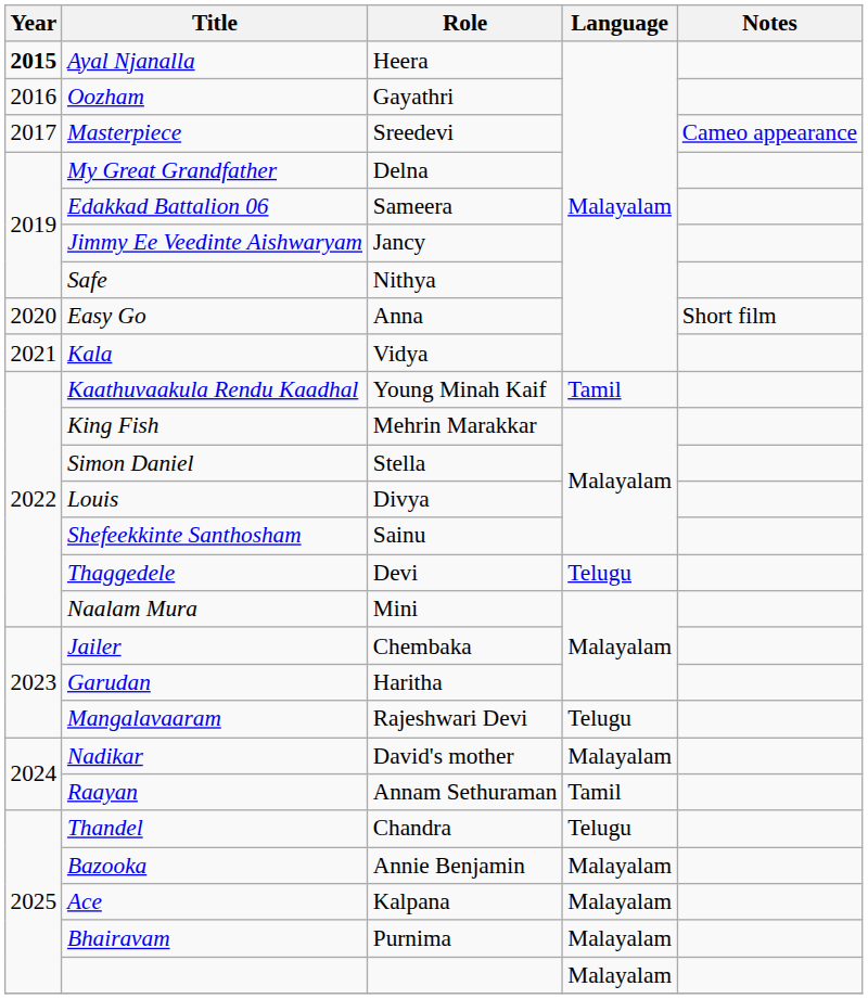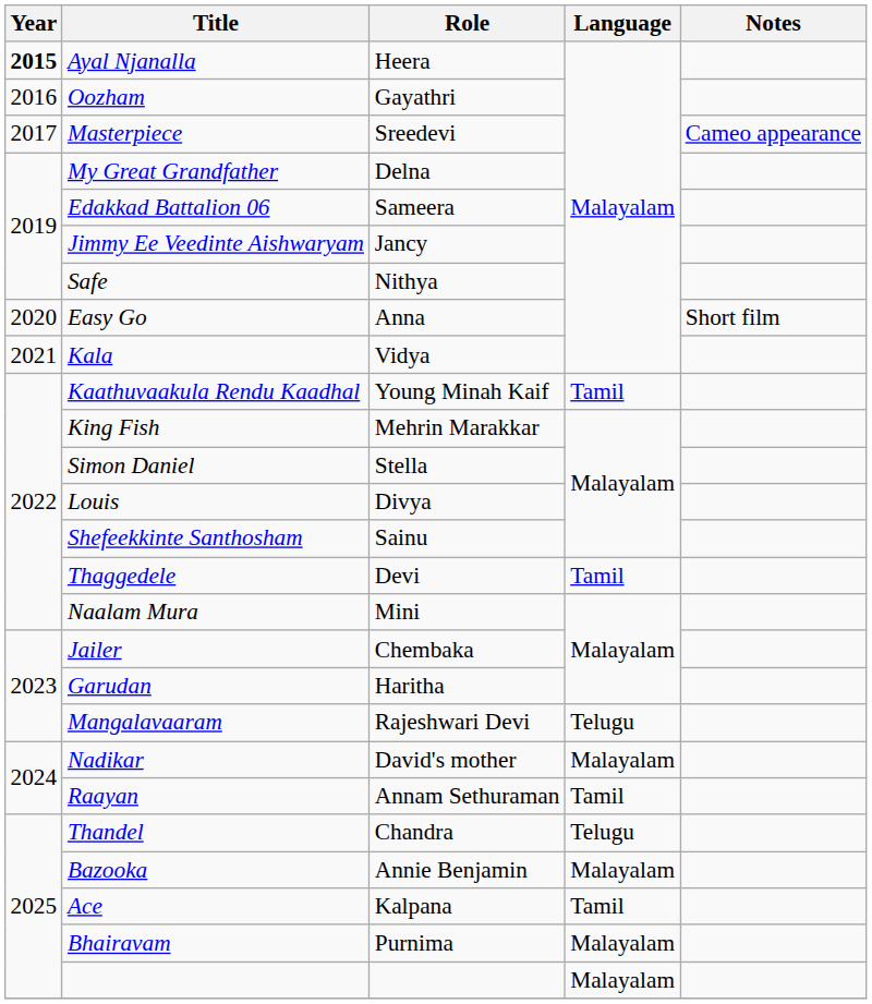 <table class="wikitable sortable">
 <tr>
 <th scope="col">Year</th>
 <th scope="col">Title</th>
 <th scope="col">Role</th>
 <th>Language</th>
 <th scope="col" class="unsortable">Notes</th>
 </tr>
 <tr>
 <td><strong>2015</strong></td>
 <td><em><a href='#'>Ayal Njanalla</a></em></td>
 <td>Heera</td>
 <td rowspan="9"><a href='#'>Malayalam</a></td>
 <td></td>
 </tr>
 <tr>
 <td>2016</td>
 <td><em><a href='#'>Oozham</a></em></td>
 <td>Gayathri</td>
 <td></td>
 </tr>
 <tr>
 <td>2017</td>
 <td><em><a href='#'>Masterpiece</a></em></td>
 <td>Sreedevi</td>
 <td><a href='#'>Cameo appearance</a></td>
 </tr>
 <tr>
 <td rowspan=4>2019</td>
 <td><em><a href='#'>My Great Grandfather</a></em></td>
 <td>Delna</td>
 <td></td>
 </tr>
 <tr>
 <td><em><a href='#'>Edakkad Battalion 06</a></em></td>
 <td>Sameera</td>
 <td></td>
 </tr>
 <tr>
 <td><em><a href='#'>Jimmy Ee Veedinte Aishwaryam</a></em></td>
 <td>Jancy</td>
 <td></td>
 </tr>
 <tr>
 <td><em>Safe</em></td>
 <td>Nithya</td>
 <td></td>
 </tr>
 <tr>
 <td>2020</td>
 <td><em>Easy Go</em></td>
 <td>Anna</td>
 <td>Short film</td>
 </tr>
 <tr>
 <td rowspan=1>2021</td>
 <td><em><a href='#'>Kala</a></em></td>
 <td>Vidya</td>
 <td></td>
 </tr>
 <tr>
 <td rowspan="7">2022</td>
 <td><em><a href='#'>Kaathuvaakula Rendu Kaadhal</a></em></td>
 <td>Young Minah Kaif</td>
 <td><a href='#'>Tamil</a></td>
 <td></td>
 </tr>
 <tr>
 <td><em>King Fish</em></td>
 <td>Mehrin Marakkar</td>
 <td rowspan="4">Malayalam</td>
 <td></td>
 </tr>
 <tr>
 <td><em>Simon Daniel</em></td>
 <td>Stella</td>
 <td></td>
 </tr>
 <tr>
 <td><em>Louis</em></td>
 <td>Divya</td>
 <td></td>
 </tr>
 <tr>
 <td><em><a href='#'>Shefeekkinte Santhosham</a></em></td>
 <td>Sainu</td>
 <td></td>
 </tr>
 <tr>
 <td><em><a href='#'>Thaggedele</a></em></td>
 <td>Devi</td>
-<td><a href='#'>Telugu</a></td>
+<td><a href='#'>Tamil</a></td>
 <td></td>
 </tr>
 <tr>
 <td><em>Naalam Mura</em></td>
 <td>Mini</td>
 <td rowspan="3">Malayalam</td>
 <td></td>
 </tr>
 <tr>
 <td rowspan="3">2023</td>
 <td><em><a href='#'>Jailer</a></em></td>
 <td>Chembaka</td>
 <td></td>
 </tr>
 <tr>
 <td><em><a href='#'>Garudan</a></em></td>
 <td>Haritha</td>
 <td></td>
 </tr>
 <tr>
 <td><em><a href='#'>Mangalavaaram</a></em></td>
 <td>Rajeshwari Devi</td>
 <td>Telugu</td>
 <td></td>
 </tr>
 <tr>
 <td rowspan="2">2024</td>
 <td><em><a href='#'>Nadikar</a></em></td>
 <td>David's mother</td>
 <td>Malayalam</td>
 <td></td>
 </tr>
 <tr>
 <td><em><a href='#'>Raayan</a></em></td>
 <td>Annam Sethuraman</td>
 <td>Tamil</td>
 <td></td>
 </tr>
 <tr>
 <td rowspan=5>2025</td>
 <td><em><a href='#'>Thandel</a></em></td>
 <td>Chandra</td>
 <td>Telugu</td>
 <td></td>
 </tr>
 <tr>
 <td><em><a href='#'>Bazooka</a></em></td>
 <td>Annie Benjamin</td>
 <td>Malayalam</td>
 <td></td>
 </tr>
 <tr>
 <td><em><a href='#'>Ace</a></em></td>
 <td>Kalpana</td>
-<td>Malayalam</td>
+<td>Tamil</td>
 <td></td>
 </tr>
 <tr>
 <td><em><a href='#'>Bhairavam</a></em></td>
 <td>Purnima</td>
 <td>Malayalam</td>
 <td></td>
 </tr>
 <tr>
 <td></td>
 <td></td>
 <td>Malayalam</td>
 <td></td>
 </tr>
 <tr>
 </tr>
 </table>
